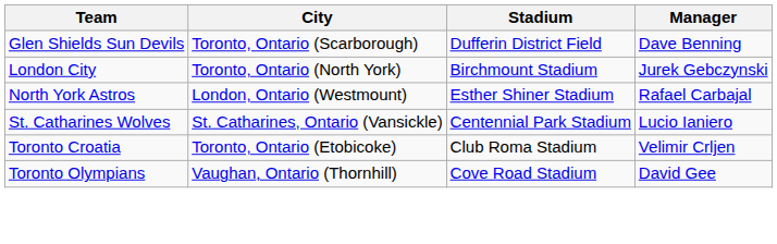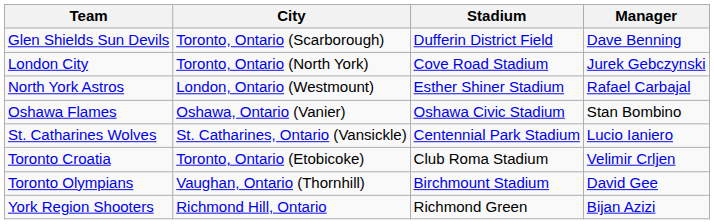 <table class="wikitable sortable">
 <tr>
 <th>Team</th>
 <th>City</th>
 <th>Stadium</th>
 <th>Manager</th>
 </tr>
 <tr>
 <td><a href='#'>Glen Shields Sun Devils</a></td>
 <td><a href='#'>Toronto, Ontario</a> (Scarborough)</td>
 <td><a href='#'>Dufferin District Field</a></td>
 <td><a href='#'>Dave Benning</a></td>
 </tr>
 <tr>
 <td><a href='#'>London City</a></td>
 <td><a href='#'>Toronto, Ontario</a> (North York)</td>
-<td><a href='#'>Birchmount Stadium</a></td>
+<td><a href='#'>Cove Road Stadium</a></td>
 <td><a href='#'>Jurek Gebczynski</a></td>
 </tr>
 <tr>
 <td><a href='#'>North York Astros</a></td>
 <td><a href='#'>London, Ontario</a> (Westmount)</td>
 <td><a href='#'>Esther Shiner Stadium</a></td>
 <td><a href='#'>Rafael Carbajal</a></td>
+</tr>
+<tr>
+<td><a href='#'>Oshawa Flames</a></td>
+<td><a href='#'>Oshawa, Ontario</a> (Vanier)</td>
+<td><a href='#'>Oshawa Civic Stadium</a></td>
+<td>Stan Bombino</td>
 </tr>
 <tr>
 <td><a href='#'>St. Catharines Wolves</a></td>
 <td><a href='#'>St. Catharines, Ontario</a> (Vansickle)</td>
 <td><a href='#'>Centennial Park Stadium</a></td>
 <td><a href='#'>Lucio Ianiero</a></td>
 </tr>
 <tr>
 <td><a href='#'>Toronto Croatia</a></td>
 <td><a href='#'>Toronto, Ontario</a> (Etobicoke)</td>
 <td>Club Roma Stadium</td>
 <td><a href='#'>Velimir Crljen</a></td>
 </tr>
 <tr>
 <td><a href='#'>Toronto Olympians</a></td>
 <td><a href='#'>Vaughan, Ontario</a> (Thornhill)</td>
-<td><a href='#'>Cove Road Stadium</a></td>
+<td><a href='#'>Birchmount Stadium</a></td>
 <td><a href='#'>David Gee</a></td>
 </tr>
+<tr>
+<td><a href='#'>York Region Shooters</a></td>
+<td><a href='#'>Richmond Hill, Ontario</a></td>
+<td>Richmond Green</td>
+<td><a href='#'>Bijan Azizi</a></td>
+</tr>
 </table>
